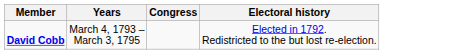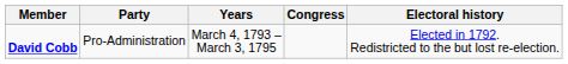 <table class=wikitable style="text-align:center">
 <tr valign=bottom>
 <th>Member</th>
+<th>Party</th>
 <th>Years</th>
 <th>Congress</th>
 <th>Electoral history</th>
 </tr>
 <tr>
 <td align=left><br><strong><a href='#'>David Cobb</a></strong><br></td>
+<td>Pro-Administration</td>
 <td nowrap>March 4, 1793 –<br>March 3, 1795</td>
 <td></td>
 <td><a href='#'>Elected in 1792</a>.<br>Redistricted to the  but lost re-election.</td>
 </tr>
 </table>
